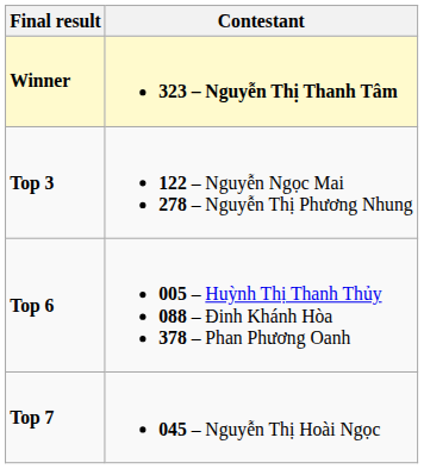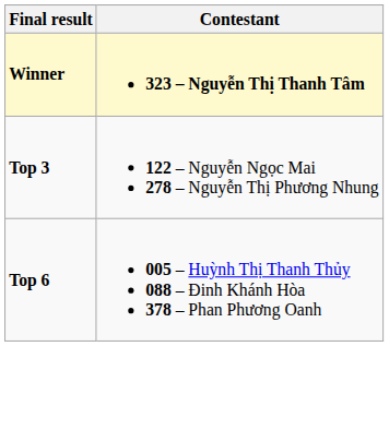 <table class="wikitable sortable" style="font-size: 95%;">
 <tr>
 <th>Final result</th>
 <th>Contestant</th>
 </tr>
 <tr style="background-color:#FFFACD; font-weight: bold">
 <td><strong>Winner</strong></td>
 <td><br><ul><li><strong>323</strong> – Nguyễn Thị Thanh Tâm</li></ul></td>
 </tr>
 <tr>
 <td><strong>Top 3</strong></td>
 <td><br><ul><li><strong>122</strong> – Nguyễn Ngọc Mai</li><li><strong>278</strong> – Nguyễn Thị Phương Nhung</li></ul></td>
 </tr>
 <tr>
 <td><strong>Top 6</strong></td>
 <td><br><ul><li><strong>005</strong> – <a href='#'>Huỳnh Thị Thanh Thủy</a></li><li><strong>088</strong> – Đinh Khánh Hòa</li><li><strong>378</strong> – Phan Phương Oanh</li></ul></td>
 </tr>
-<tr>
-<td><strong>Top 7</strong></td>
-<td><br><ul><li><strong>045</strong> – Nguyễn Thị Hoài Ngọc</li></ul></td>
-</tr>
 </table>
